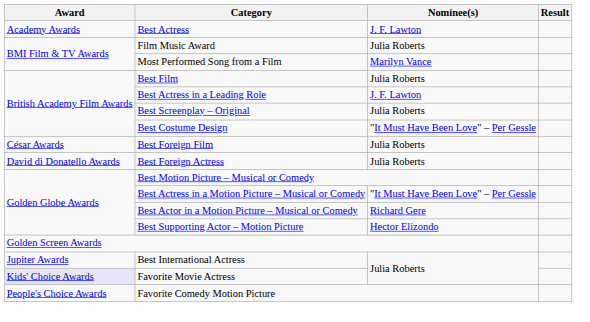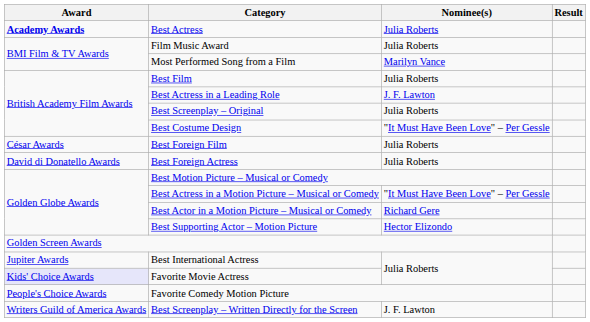 <table class="wikitable">
 <tr>
 <th>Award</th>
 <th>Category</th>
 <th>Nominee(s)</th>
 <th>Result</th>
 </tr>
 <tr>
-<td><a href='#'>Academy Awards</a></td>
+<td><strong><a href='#'>Academy Awards</a></strong></td>
 <td><a href='#'>Best Actress</a></td>
-<td><a href='#'>J. F. Lawton</a></td>
+<td><a href='#'>Julia Roberts</a></td>
 <td></td>
 </tr>
 <tr>
 <td rowspan="2"><a href='#'>BMI Film & TV Awards</a></td>
 <td>Film Music Award</td>
 <td>Julia Roberts</td>
 <td></td>
 </tr>
 <tr>
 <td>Most Performed Song from a Film</td>
 <td><a href='#'>Marilyn Vance</a></td>
 <td></td>
 </tr>
 <tr>
 <td rowspan="4"><a href='#'>British Academy Film Awards</a></td>
 <td><a href='#'>Best Film</a></td>
 <td>Julia Roberts</td>
 <td></td>
 </tr>
 <tr>
 <td><a href='#'>Best Actress in a Leading Role</a></td>
 <td><a href='#'>J. F. Lawton</a></td>
 <td></td>
 </tr>
 <tr>
 <td><a href='#'>Best Screenplay – Original</a></td>
 <td>Julia Roberts</td>
 <td></td>
 </tr>
 <tr>
 <td><a href='#'>Best Costume Design</a></td>
 <td>"<a href='#'>It Must Have Been Love</a>" – <a href='#'>Per Gessle</a></td>
 <td></td>
 </tr>
 <tr>
 <td><a href='#'>César Awards</a></td>
 <td><a href='#'>Best Foreign Film</a></td>
 <td>Julia Roberts</td>
 <td></td>
 </tr>
 <tr>
 <td><a href='#'>David di Donatello Awards</a></td>
 <td><a href='#'>Best Foreign Actress</a></td>
 <td>Julia Roberts</td>
 <td></td>
 </tr>
 <tr>
 <td rowspan="4"><a href='#'>Golden Globe Awards</a></td>
 <td colspan="2"><a href='#'>Best Motion Picture – Musical or Comedy</a></td>
 <td></td>
 </tr>
 <tr>
 <td><a href='#'>Best Actress in a Motion Picture – Musical or Comedy</a></td>
 <td>"<a href='#'>It Must Have Been Love</a>" – <a href='#'>Per Gessle</a></td>
 <td></td>
 </tr>
 <tr>
 <td><a href='#'>Best Actor in a Motion Picture – Musical or Comedy</a></td>
 <td><a href='#'>Richard Gere</a></td>
 <td></td>
 </tr>
 <tr>
 <td><a href='#'>Best Supporting Actor – Motion Picture</a></td>
 <td><a href='#'>Hector Elizondo</a></td>
 <td></td>
 </tr>
 <tr>
 <td colspan="3"><a href='#'>Golden Screen Awards</a></td>
 <td></td>
 </tr>
 <tr>
 <td><a href='#'>Jupiter Awards</a></td>
 <td>Best International Actress</td>
 <td rowspan="2">Julia Roberts</td>
 <td></td>
 </tr>
 <tr>
 <td style="background: lavender;"><a href='#'>Kids' Choice Awards</a></td>
 <td>Favorite Movie Actress</td>
 <td></td>
 </tr>
 <tr>
 <td><a href='#'>People's Choice Awards</a></td>
 <td colspan="2">Favorite Comedy Motion Picture</td>
 <td></td>
 </tr>
+<tr>
+<td><a href='#'>Writers Guild of America Awards</a></td>
+<td><a href='#'>Best Screenplay – Written Directly for the Screen</a></td>
+<td>J. F. Lawton</td>
+<td></td>
+</tr>
 </table>
